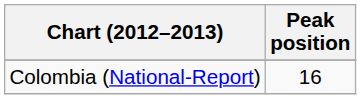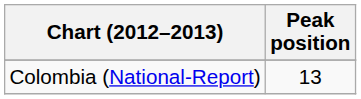 <table class="wikitable sortable plainrowheaders">
 <tr>
 <th scope="col">Chart (2012–2013)</th>
 <th scope="col">Peak<br>position</th>
 </tr>
 <tr>
 </tr>
 <tr>
 <td>Colombia (<a href='#'>National-Report</a>)</td>
-<td align="center">16</td>
+<td align="center">13</td>
 </tr>
 <tr>
 </tr>
 <tr>
 </tr>
 <tr>
 </tr>
 <tr>
 </tr>
 <tr>
 </tr>
 <tr>
 </tr>
 </table>
